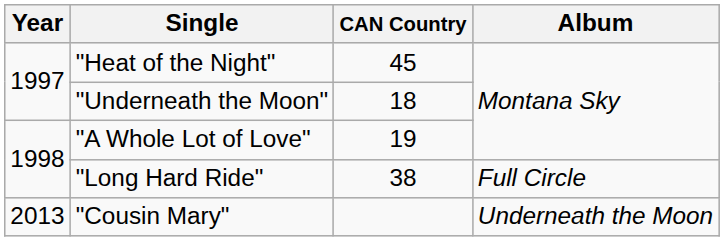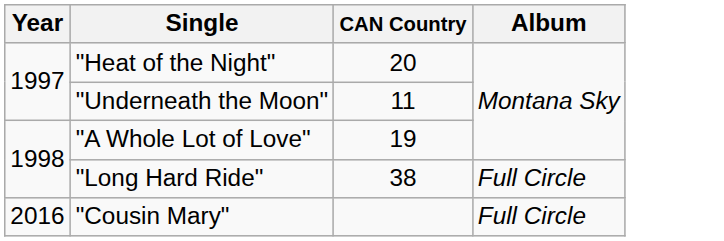 <table class="wikitable">
 <tr>
 <th>Year</th>
 <th>Single</th>
 <th><small>CAN Country</small></th>
 <th>Album</th>
 </tr>
 <tr>
 <td rowspan="2">1997</td>
 <td>"Heat of the Night"</td>
-<td align="center">45</td>
+<td align="center">20</td>
 <td rowspan="3"><em>Montana Sky</em></td>
 </tr>
 <tr>
 <td>"Underneath the Moon"</td>
-<td align="center">18</td>
+<td align="center">11</td>
 </tr>
 <tr>
 <td rowspan="2">1998</td>
 <td>"A Whole Lot of Love"</td>
 <td align="center">19</td>
 </tr>
 <tr>
 <td>"Long Hard Ride"</td>
 <td align="center">38</td>
 <td><em>Full Circle</em></td>
 </tr>
 <tr>
-<td rowspan="1">2013</td>
+<td rowspan="1">2016</td>
 <td>"Cousin Mary"</td>
 <td align="center"></td>
-<td><em>Underneath the Moon</em></td>
+<td><em>Full Circle</em></td>
 </tr>
 </table>
